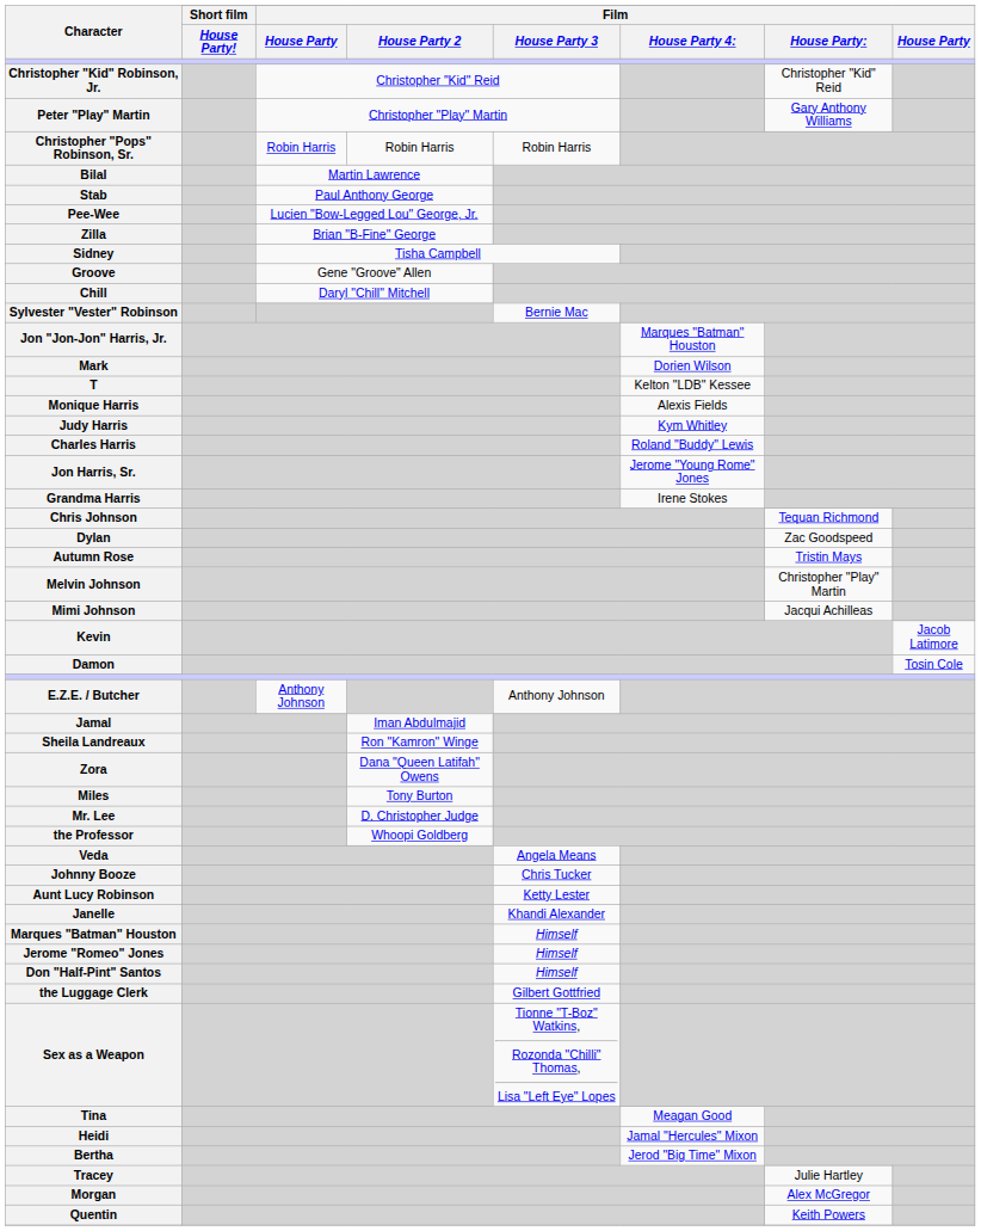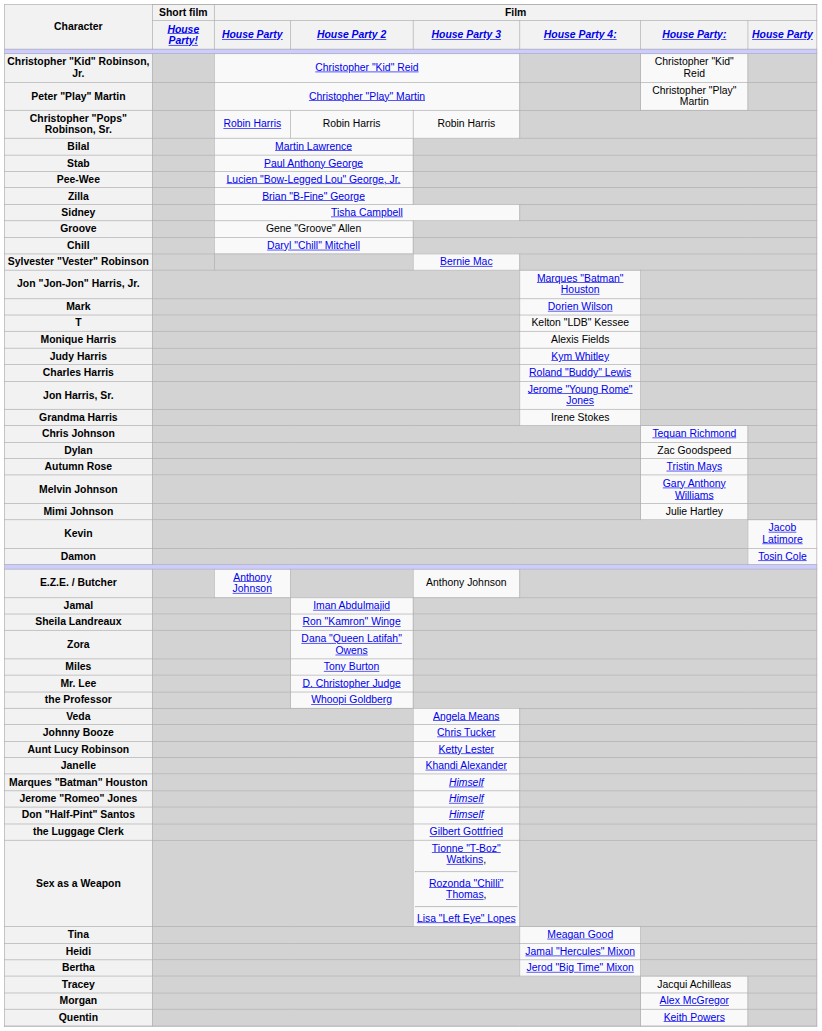 <table class="wikitable" style="text-align:center; width:99%;">
 <tr>
 <th rowspan="3">Character</th>
 </tr>
 <tr>
 <th style="text-align:center;">Short film</th>
 <th style="text-align:center;" colspan="6">Film</th>
 </tr>
 <tr>
 <th style="text-align:center;"><em><a href='#'>House Party!</a></em></th>
 <th style="text-align:center;"><em><a href='#'>House Party</a></em> <br></th>
 <th style="text-align:center;"><em><a href='#'>House Party 2</a></em></th>
 <th style="text-align:center;"><em><a href='#'>House Party 3</a></em></th>
 <th style="text-align:center;"><em><a href='#'>House Party 4: <br></a></em></th>
 <th style="text-align:center;"><em><a href='#'>House Party: <br></a></em></th>
 <th style="text-align:center;"><em><a href='#'>House Party</a></em> <br></th>
 </tr>
 <tr>
 <th style="background-color:#ccccff;" colspan="8"></th>
 </tr>
 <tr>
 <th scope="row">Christopher "Kid" Robinson, Jr.</th>
 <td style="background:lightgrey;"></td>
 <td colspan="3"><a href='#'>Christopher "Kid" Reid</a></td>
 <td style="background:lightgrey;"></td>
 <td>Christopher "Kid" Reid</td>
 <td style="background:lightgrey;"></td>
 </tr>
 <tr>
 <th scope="row">Peter "Play" Martin</th>
 <td style="background:lightgrey;"></td>
 <td colspan="3"><a href='#'>Christopher "Play" Martin</a></td>
 <td style="background:lightgrey;"></td>
-<td><a href='#'>Gary Anthony Williams</a></td>
+<td>Christopher "Play" Martin</td>
 <td style="background:lightgrey;"></td>
 </tr>
 <tr>
 <th scope="row">Christopher "Pops" Robinson, Sr.</th>
 <td style="background:lightgrey;"></td>
 <td><a href='#'>Robin Harris</a></td>
 <td>Robin Harris</td>
 <td>Robin Harris</td>
 <td colspan="3" style="background:lightgrey;"></td>
 </tr>
 <tr>
 <th scope="row">Bilal</th>
 <td style="background:lightgrey;"></td>
 <td colspan="2"><a href='#'>Martin Lawrence</a></td>
 <td colspan="4" style="background:lightgrey;"></td>
 </tr>
 <tr>
 <th scope="row">Stab</th>
 <td style="background:lightgrey;"></td>
 <td colspan="2"><a href='#'>Paul Anthony George</a></td>
 <td colspan="4" style="background:lightgrey;"></td>
 </tr>
 <tr>
 <th scope="row">Pee-Wee</th>
 <td style="background:lightgrey;"></td>
 <td colspan="2"><a href='#'>Lucien "Bow-Legged Lou" George, Jr.</a></td>
 <td colspan="4" style="background:lightgrey;"></td>
 </tr>
 <tr>
 <th scope="row">Zilla</th>
 <td style="background:lightgrey;"></td>
 <td colspan="2"><a href='#'>Brian "B-Fine" George</a></td>
 <td colspan="4" style="background:lightgrey;"></td>
 </tr>
 <tr>
 <th scope="row">Sidney</th>
 <td style="background:lightgrey;"></td>
 <td colspan="3"><a href='#'>Tisha Campbell</a></td>
 <td colspan="3" style="background:lightgrey;"></td>
 </tr>
 <tr>
 <th scope="row">Groove</th>
 <td style="background:lightgrey;"></td>
 <td colspan="2">Gene "Groove" Allen</td>
 <td colspan="4" style="background:lightgrey;"></td>
 </tr>
 <tr>
 <th scope="row">Chill</th>
 <td style="background:lightgrey;"></td>
 <td colspan="2"><a href='#'>Daryl "Chill" Mitchell</a></td>
 <td colspan="4" style="background:lightgrey;"></td>
 </tr>
 <tr>
 <th scope="row">Sylvester "Vester" Robinson</th>
 <td style="background:lightgrey;"></td>
 <td colspan="2" style="background:lightgrey;"></td>
 <td><a href='#'>Bernie Mac</a></td>
 <td colspan="3" style="background:lightgrey;"></td>
 </tr>
 <tr>
 <th scope="row">Jon "Jon-Jon" Harris, Jr.</th>
 <td colspan="4" style="background:lightgrey;"></td>
 <td><a href='#'>Marques "Batman" Houston</a></td>
 <td colspan="2" style="background:lightgrey;"></td>
 </tr>
 <tr>
 <th scope="row">Mark</th>
 <td colspan="4" style="background:lightgrey;"></td>
 <td><a href='#'>Dorien Wilson</a></td>
 <td colspan="2" style="background:lightgrey;"></td>
 </tr>
 <tr>
 <th scope="row">T</th>
 <td colspan="4" style="background:lightgrey;"></td>
 <td>Kelton "LDB" Kessee</td>
 <td colspan="2" style="background:lightgrey;"></td>
 </tr>
 <tr>
 <th scope="row">Monique Harris</th>
 <td colspan="4" style="background:lightgrey;"></td>
 <td>Alexis Fields</td>
 <td colspan="2" style="background:lightgrey;"></td>
 </tr>
 <tr>
 <th scope="row">Judy Harris</th>
 <td colspan="4" style="background:lightgrey;"></td>
 <td><a href='#'>Kym Whitley</a></td>
 <td colspan="2" style="background:lightgrey;"></td>
 </tr>
 <tr>
 <th scope="row">Charles Harris</th>
 <td colspan="4" style="background:lightgrey;"></td>
 <td><a href='#'>Roland "Buddy" Lewis</a></td>
 <td colspan="2" style="background:lightgrey;"></td>
 </tr>
 <tr>
 <th scope="row">Jon Harris, Sr.</th>
 <td colspan="4" style="background:lightgrey;"></td>
 <td><a href='#'>Jerome "Young Rome" Jones</a></td>
 <td colspan="2" style="background:lightgrey;"></td>
 </tr>
 <tr>
 <th scope="row">Grandma Harris</th>
 <td colspan="4" style="background:lightgrey;"></td>
 <td>Irene Stokes</td>
 <td colspan="2" style="background:lightgrey;"></td>
 </tr>
 <tr>
 <th scope="row">Chris Johnson</th>
 <td colspan="5" style="background:lightgrey;"></td>
 <td><a href='#'>Tequan Richmond</a></td>
 <td style="background:lightgrey;"></td>
 </tr>
 <tr>
 <th scope="row">Dylan</th>
 <td colspan="5" style="background:lightgrey;"></td>
 <td>Zac Goodspeed</td>
 <td style="background:lightgrey;"></td>
 </tr>
 <tr>
 <th scope="row">Autumn Rose</th>
 <td colspan="5" style="background:lightgrey;"></td>
 <td><a href='#'>Tristin Mays</a></td>
 <td style="background:lightgrey;"></td>
 </tr>
 <tr>
 <th scope="row">Melvin Johnson</th>
 <td colspan="5" style="background:lightgrey;"></td>
-<td>Christopher "Play" Martin</td>
+<td><a href='#'>Gary Anthony Williams</a></td>
 <td style="background:lightgrey;"></td>
 </tr>
 <tr>
 <th scope="row">Mimi Johnson</th>
 <td colspan="5" style="background:lightgrey;"></td>
-<td>Jacqui Achilleas</td>
+<td>Julie Hartley</td>
 <td style="background:lightgrey;"></td>
 </tr>
 <tr>
 <th scope="row">Kevin</th>
 <td colspan="6" style="background:lightgrey;"></td>
 <td><a href='#'>Jacob Latimore</a></td>
 </tr>
 <tr>
 <th scope="row">Damon</th>
 <td colspan="6" style="background:lightgrey;"></td>
 <td><a href='#'>Tosin Cole</a></td>
 </tr>
 <tr>
 <th style="background-color:#ccccff;" colspan="8"></th>
 </tr>
 <tr>
 <th scope="row">E.Z.E. / Butcher</th>
 <td style="background:lightgrey;"></td>
 <td><a href='#'>Anthony Johnson</a></td>
 <td style="background:lightgrey;"></td>
 <td>Anthony Johnson</td>
 <td colspan="3" style="background:lightgrey;"></td>
 </tr>
 <tr>
 <th scope="row">Jamal</th>
 <td colspan="2" style="background:lightgrey;"></td>
 <td><a href='#'>Iman Abdulmajid</a></td>
 <td colspan="4" style="background:lightgrey;"></td>
 </tr>
 <tr>
 <th scope="row">Sheila Landreaux</th>
 <td colspan="2" style="background:lightgrey;"></td>
 <td><a href='#'>Ron "Kamron" Winge</a></td>
 <td colspan="4" style="background:lightgrey;"></td>
 </tr>
 <tr>
 <th scope="row">Zora</th>
 <td colspan="2" style="background:lightgrey;"></td>
 <td><a href='#'>Dana "Queen Latifah" Owens</a></td>
 <td colspan="4" style="background:lightgrey;"></td>
 </tr>
 <tr>
 <th scope="row">Miles</th>
 <td colspan="2" style="background:lightgrey;"></td>
 <td><a href='#'>Tony Burton</a></td>
 <td colspan="4" style="background:lightgrey;"></td>
 </tr>
 <tr>
 <th scope="row">Mr. Lee</th>
 <td colspan="2" style="background:lightgrey;"></td>
 <td><a href='#'>D. Christopher Judge</a></td>
 <td colspan="4" style="background:lightgrey;"></td>
 </tr>
 <tr>
 <th scope="row">the Professor</th>
 <td colspan="2" style="background:lightgrey;"></td>
 <td><a href='#'>Whoopi Goldberg</a></td>
 <td colspan="4" style="background:lightgrey;"></td>
 </tr>
 <tr>
 <th scope="row">Veda</th>
 <td colspan="3" style="background:lightgrey;"></td>
 <td><a href='#'>Angela Means</a></td>
 <td colspan="3" style="background:lightgrey;"></td>
 </tr>
 <tr>
 <th scope="row">Johnny Booze</th>
 <td colspan="3" style="background:lightgrey;"></td>
 <td><a href='#'>Chris Tucker</a></td>
 <td colspan="3" style="background:lightgrey;"></td>
 </tr>
 <tr>
 <th scope="row">Aunt Lucy Robinson</th>
 <td colspan="3" style="background:lightgrey;"></td>
 <td><a href='#'>Ketty Lester</a></td>
 <td colspan="3" style="background:lightgrey;"></td>
 </tr>
 <tr>
 <th scope="row">Janelle</th>
 <td colspan="3" style="background:lightgrey;"></td>
 <td><a href='#'>Khandi Alexander</a></td>
 <td colspan="3" style="background:lightgrey;"></td>
 </tr>
 <tr>
 <th scope="row">Marques "Batman" Houston</th>
 <td colspan="3" style="background:lightgrey;"></td>
 <td><em><a href='#'>Himself</a></em></td>
 <td colspan="3" style="background:lightgrey;"></td>
 </tr>
 <tr>
 <th scope="row">Jerome "Romeo" Jones</th>
 <td colspan="3" style="background:lightgrey;"></td>
 <td><em><a href='#'>Himself</a></em></td>
 <td colspan="3" style="background:lightgrey;"></td>
 </tr>
 <tr>
 <th scope="row">Don "Half-Pint" Santos</th>
 <td colspan="3" style="background:lightgrey;"></td>
 <td><em><a href='#'>Himself</a></em></td>
 <td colspan="3" style="background:lightgrey;"></td>
 </tr>
 <tr>
 <th scope="row">the Luggage Clerk</th>
 <td colspan="3" style="background:lightgrey;"></td>
 <td><a href='#'>Gilbert Gottfried</a></td>
 <td colspan="3" style="background:lightgrey;"></td>
 </tr>
 <tr>
 <th scope="row">Sex as a Weapon</th>
 <td colspan="3" style="background:lightgrey;"></td>
 <td><a href='#'>Tionne "T-Boz" Watkins</a>, <hr><a href='#'>Rozonda "Chilli" Thomas</a>, <hr><a href='#'>Lisa "Left Eye" Lopes</a></td>
 <td colspan="3" style="background:lightgrey;"></td>
 </tr>
 <tr>
 <th scope="row">Tina</th>
 <td colspan="4" style="background:lightgrey;"></td>
 <td><a href='#'>Meagan Good</a></td>
 <td colspan="2" style="background:lightgrey;"></td>
 </tr>
 <tr>
 <th scope="row">Heidi</th>
 <td colspan="4" style="background:lightgrey;"></td>
 <td><a href='#'>Jamal "Hercules" Mixon</a></td>
 <td colspan="2" style="background:lightgrey;"></td>
 </tr>
 <tr>
 <th scope="row">Bertha</th>
 <td colspan="4" style="background:lightgrey;"></td>
 <td><a href='#'>Jerod "Big Time" Mixon</a></td>
 <td colspan="2" style="background:lightgrey;"></td>
 </tr>
 <tr>
 <th scope="row">Tracey</th>
 <td colspan="5" style="background:lightgrey;"></td>
-<td>Julie Hartley</td>
+<td>Jacqui Achilleas</td>
 <td style="background:lightgrey;"></td>
 </tr>
 <tr>
 <th scope="row">Morgan</th>
 <td colspan="5" style="background:lightgrey;"></td>
 <td><a href='#'>Alex McGregor</a></td>
 <td style="background:lightgrey;"></td>
 </tr>
 <tr>
 <th scope="row">Quentin</th>
 <td colspan="5" style="background:lightgrey;"></td>
 <td><a href='#'>Keith Powers</a></td>
 <td style="background:lightgrey;"></td>
 </tr>
 <tr>
 </tr>
 </table>
